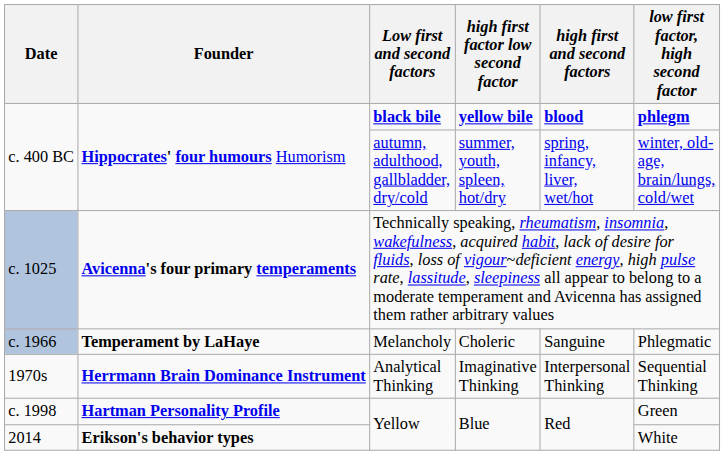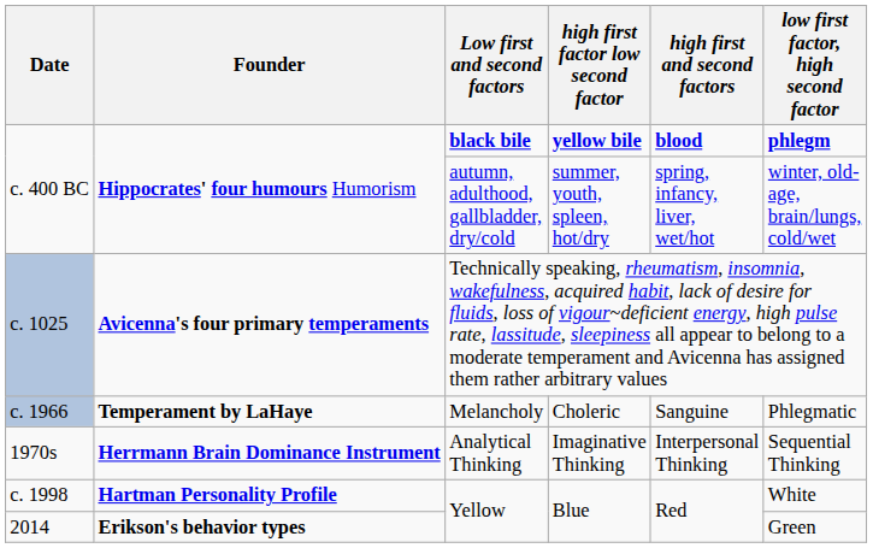 <table class="wikitable">
 <tr>
 <th>Date</th>
 <th>Founder</th>
 <th width="50"><em>Low first and second factors</em></th>
 <th width="50"><em>high first factor low second factor</em></th>
 <th width="50"><em>high first and second factors</em></th>
 <th width="50"><em>low first factor, high second factor</em></th>
 </tr>
 <tr>
 <td rowspan=2>c. 400 BC</td>
 <td rowspan=2><strong><a href='#'>Hippocrates</a>' <a href='#'>four humours</a></strong> <a href='#'>Humorism</a></td>
 <td><strong><a href='#'>black bile</a></strong></td>
 <td><strong><a href='#'>yellow bile</a></strong></td>
 <td><strong><a href='#'>blood</a></strong></td>
 <td><strong><a href='#'>phlegm</a></strong></td>
 </tr>
 <tr>
 <td><a href='#'>autumn, adulthood, gallbladder, dry/cold</a></td>
 <td><a href='#'>summer, youth, spleen, hot/dry</a></td>
 <td><a href='#'>spring, infancy, liver, wet/hot</a></td>
 <td><a href='#'>winter, old-age, brain/lungs, cold/wet</a></td>
 </tr>
 <tr>
 <td bgcolor="#b0c4de">c. 1025</td>
 <td><strong><a href='#'>Avicenna</a>'s four primary <a href='#'>temperaments</a></strong></td>
 <td colspan="4">Technically speaking, <em><a href='#'>rheumatism</a></em>, <em><a href='#'>insomnia</a></em>, <em><a href='#'>wakefulness</a></em>, <em>acquired</em> <a href='#'><em>habit</em></a>, <em>lack of desire for <a href='#'>fluids</a></em>, <em>loss of <a href='#'>vigour</a></em>~<em>deficient <a href='#'>energy</a></em>, <em>high <a href='#'>pulse</a> rate</em>, <a href='#'><em>lassitude</em></a>, <a href='#'><em>sleepiness</em></a> all appear to belong to a moderate temperament and Avicenna has assigned them rather arbitrary values</td>
 </tr>
 <tr>
 <td bgcolor="#b0c4de">c. 1966</td>
 <td><strong>Temperament by LaHaye</strong></td>
 <td>Melancholy</td>
 <td>Choleric</td>
 <td>Sanguine</td>
 <td>Phlegmatic</td>
 </tr>
 <tr>
 <td>1970s</td>
 <td><strong><a href='#'>Herrmann Brain Dominance Instrument</a></strong></td>
 <td>Analytical Thinking</td>
 <td>Imaginative Thinking</td>
 <td>Interpersonal Thinking</td>
 <td>Sequential Thinking</td>
 </tr>
 <tr>
 <td>c. 1998</td>
 <td><strong><a href='#'>Hartman Personality Profile</a></strong></td>
 <td rowspan=2>Yellow</td>
 <td rowspan=2>Blue</td>
 <td rowspan=2>Red</td>
-<td>Green</td>
+<td>White</td>
 </tr>
 <tr>
 <td>2014</td>
 <td><strong>Erikson's behavior types</strong></td>
-<td>White</td>
+<td>Green</td>
 </tr>
 </table>
